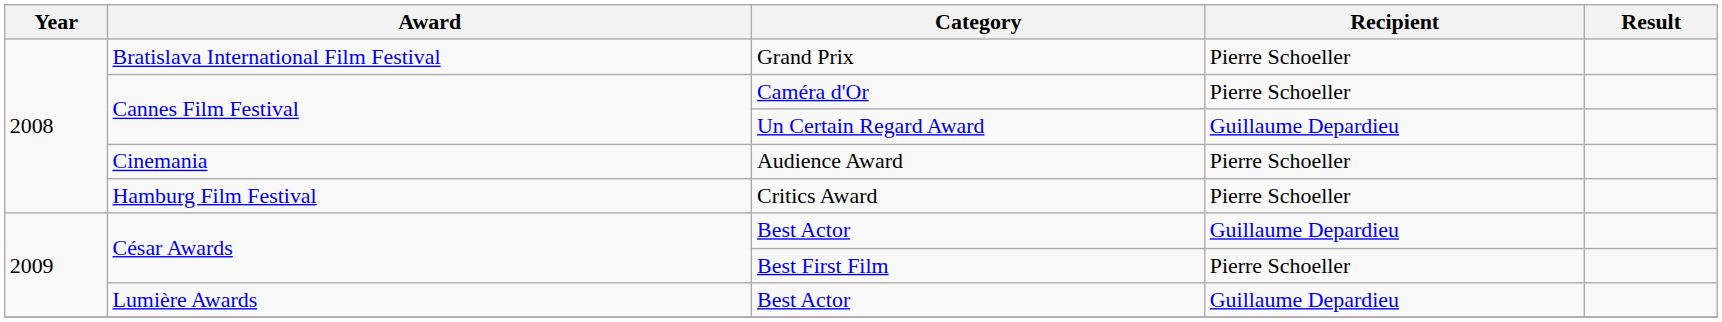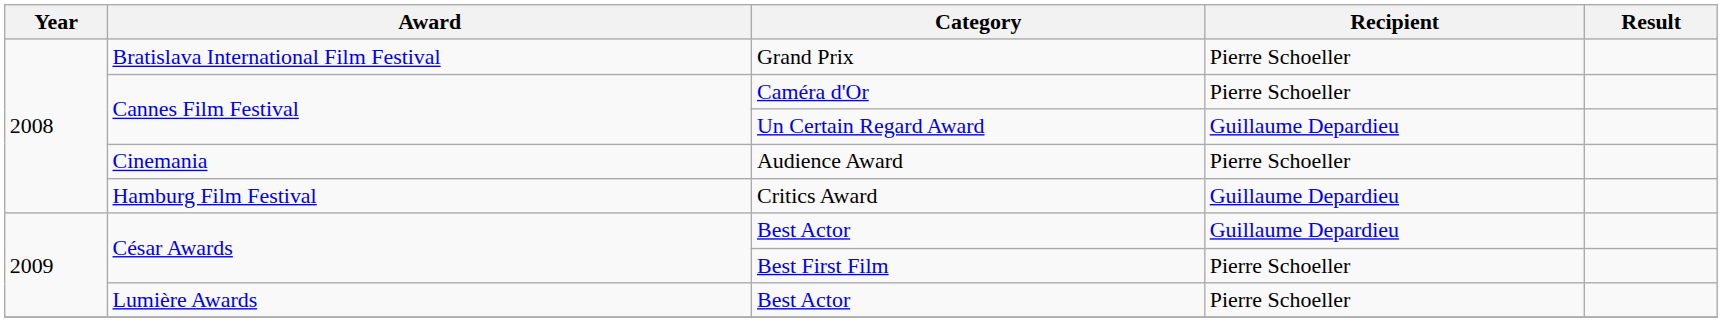 <table class="wikitable" style="width:99%;">
 <tr>
 <th>Year</th>
 <th>Award</th>
 <th>Category</th>
 <th>Recipient</th>
 <th>Result</th>
 </tr>
 <tr>
 <td rowspan=5>2008</td>
 <td><a href='#'>Bratislava International Film Festival</a></td>
 <td>Grand Prix</td>
 <td>Pierre Schoeller</td>
 <td></td>
 </tr>
 <tr>
 <td rowspan=2><a href='#'>Cannes Film Festival</a></td>
 <td><a href='#'>Caméra d'Or</a></td>
 <td>Pierre Schoeller</td>
 <td></td>
 </tr>
 <tr>
 <td><a href='#'>Un Certain Regard Award</a></td>
 <td><a href='#'>Guillaume Depardieu</a></td>
 <td></td>
 </tr>
 <tr>
 <td><a href='#'>Cinemania</a></td>
 <td>Audience Award</td>
 <td>Pierre Schoeller</td>
 <td></td>
 </tr>
 <tr>
 <td><a href='#'>Hamburg Film Festival</a></td>
 <td>Critics Award</td>
-<td>Pierre Schoeller</td>
+<td><a href='#'>Guillaume Depardieu</a></td>
 <td></td>
 </tr>
 <tr>
 <td rowspan=3>2009</td>
 <td rowspan=2><a href='#'>César Awards</a></td>
 <td><a href='#'>Best Actor</a></td>
 <td><a href='#'>Guillaume Depardieu</a></td>
 <td></td>
 </tr>
 <tr>
 <td><a href='#'>Best First Film</a></td>
 <td>Pierre Schoeller</td>
 <td></td>
 </tr>
 <tr>
 <td><a href='#'>Lumière Awards</a></td>
 <td><a href='#'>Best Actor</a></td>
-<td><a href='#'>Guillaume Depardieu</a></td>
+<td>Pierre Schoeller</td>
 <td></td>
 </tr>
 <tr>
 </tr>
 </table>
